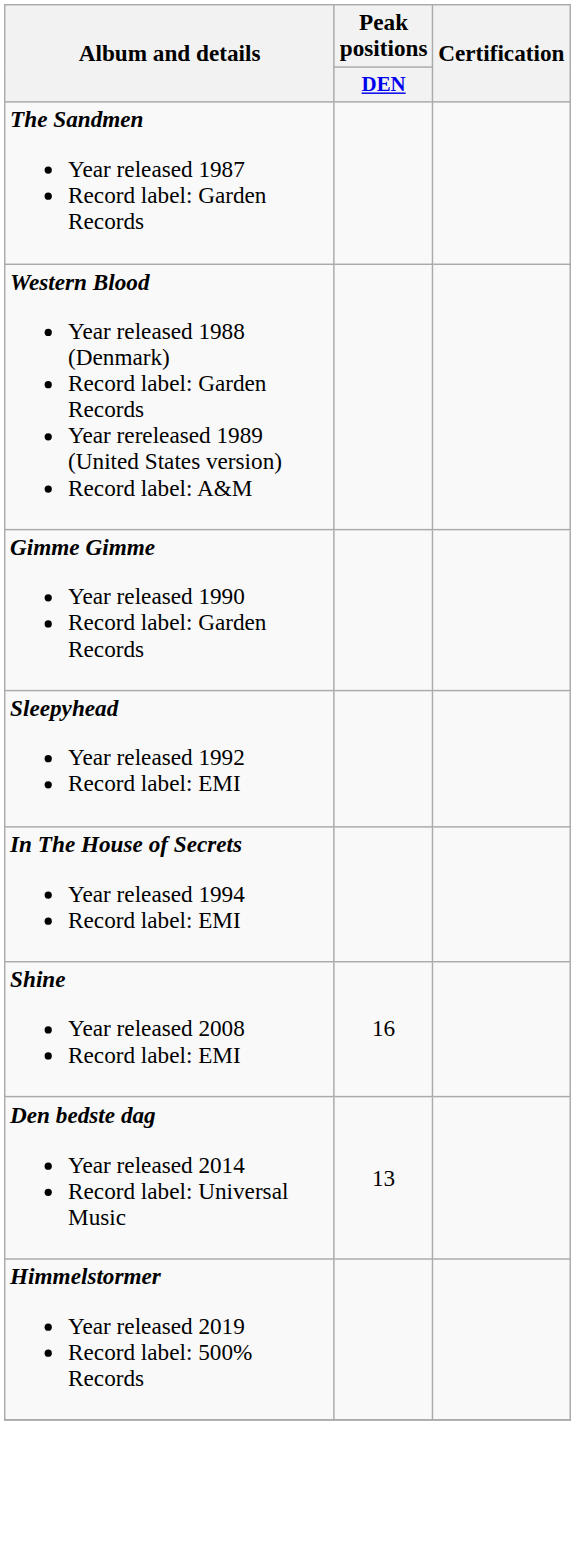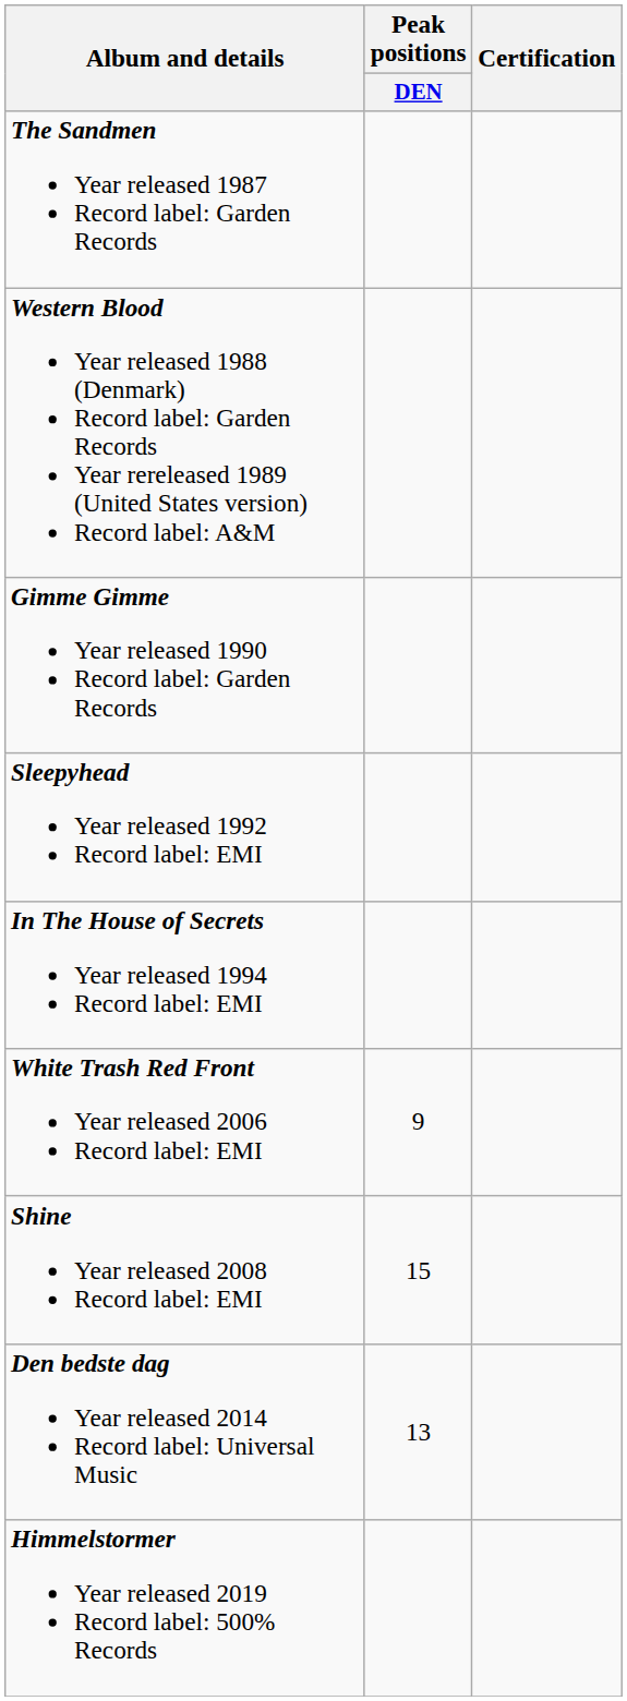 <table class="wikitable">
 <tr>
 <th align="center" rowspan="2" width="220">Album and details</th>
 <th align="center" colspan="1" width="20">Peak positions</th>
 <th align="center" rowspan="2" width="70">Certification</th>
 </tr>
 <tr>
 <th scope="col" style="width:3em;font-size:90%;"><a href='#'>DEN</a><br></th>
 </tr>
 <tr>
 <td style="text-align:left;"><strong><em>The Sandmen</em></strong><br><ul><li>Year released 1987</li><li>Record label: Garden Records</li></ul></td>
 <td style="text-align:center;"></td>
 <td style="text-align:center;"></td>
 </tr>
 <tr>
 <td style="text-align:left;"><strong><em>Western Blood</em></strong><br><ul><li>Year released 1988 (Denmark)</li><li>Record label: Garden Records</li><li>Year rereleased 1989 (United States version)</li><li>Record label: A&M</li></ul></td>
 <td style="text-align:center;"></td>
 <td style="text-align:center;"></td>
 </tr>
 <tr>
 <td style="text-align:left;"><strong><em>Gimme Gimme</em></strong><br><ul><li>Year released 1990</li><li>Record label: Garden Records</li></ul></td>
 <td style="text-align:center;"></td>
 <td style="text-align:center;"></td>
 </tr>
 <tr>
 <td style="text-align:left;"><strong><em>Sleepyhead</em></strong><br><ul><li>Year released 1992</li><li>Record label: EMI</li></ul></td>
 <td style="text-align:center;"></td>
 <td style="text-align:center;"></td>
 </tr>
 <tr>
 <td style="text-align:left;"><strong><em>In The House of Secrets</em></strong><br><ul><li>Year released 1994</li><li>Record label: EMI</li></ul></td>
 <td style="text-align:center;"></td>
 <td style="text-align:center;"></td>
 </tr>
 <tr>
+<td style="text-align:left;"><strong><em>White Trash Red Front</em></strong><br><ul><li>Year released 2006</li><li>Record label: EMI</li></ul></td>
+<td style="text-align:center;">9</td>
+<td style="text-align:center;"></td>
+</tr>
+<tr>
 <td style="text-align:left;"><strong><em>Shine</em></strong><br><ul><li>Year released 2008</li><li>Record label: EMI</li></ul></td>
-<td style="text-align:center;">16</td>
+<td style="text-align:center;">15</td>
 <td style="text-align:center;"></td>
 </tr>
 <tr>
 <td style="text-align:left;"><strong><em>Den bedste dag</em></strong><br><ul><li>Year released 2014</li><li>Record label: Universal Music</li></ul></td>
 <td style="text-align:center;">13</td>
 <td style="text-align:center;"></td>
 </tr>
 <tr>
 <td style="text-align:left;"><strong><em>Himmelstormer</em></strong><br><ul><li>Year released 2019</li><li>Record label: 500% Records</li></ul></td>
 <td style="text-align:center;"></td>
 <td style="text-align:center;"></td>
 </tr>
 <tr>
 </tr>
 </table>
